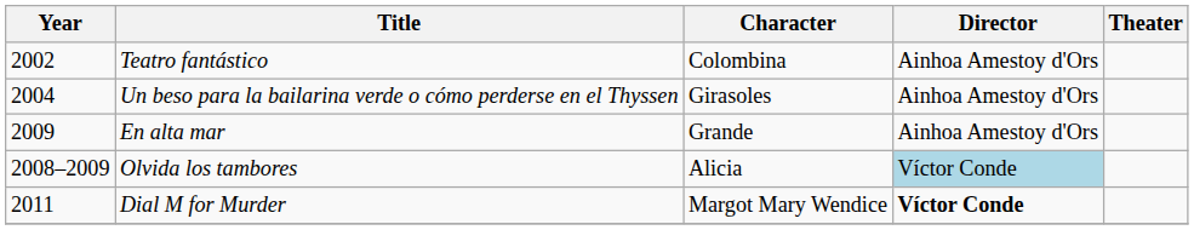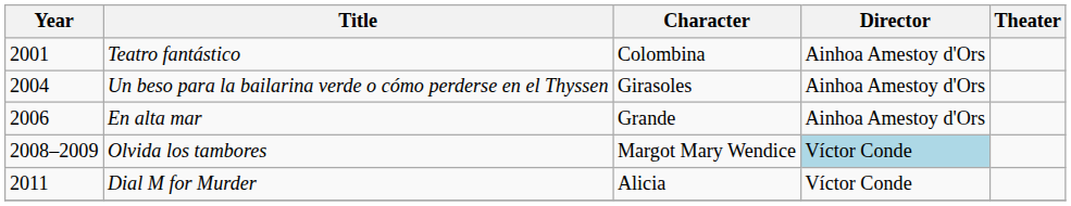 <table class="wikitable" style="font-size: 90%;">
 <tr>
 <th>Year</th>
 <th>Title</th>
 <th>Character</th>
 <th>Director</th>
 <th>Theater</th>
 </tr>
 <tr>
-<td>2002</td>
+<td>2001</td>
 <td><em>Teatro fantástico</em></td>
 <td>Colombina</td>
 <td>Ainhoa Amestoy d'Ors</td>
 <td></td>
 </tr>
 <tr>
 <td>2004</td>
 <td><em>Un beso para la bailarina verde o cómo perderse en el Thyssen</em></td>
 <td>Girasoles</td>
 <td>Ainhoa Amestoy d'Ors</td>
 <td></td>
 </tr>
 <tr>
-<td>2009</td>
+<td>2006</td>
 <td><em>En alta mar</em></td>
 <td>Grande</td>
 <td>Ainhoa Amestoy d'Ors</td>
 <td></td>
 </tr>
 <tr>
 <td>2008–2009</td>
 <td><em>Olvida los tambores</em></td>
-<td>Alicia</td>
+<td>Margot Mary Wendice</td>
 <td style="background: lightblue;">Víctor Conde</td>
 <td></td>
 </tr>
 <tr>
 <td>2011</td>
 <td><em>Dial M for Murder</em></td>
-<td>Margot Mary Wendice</td>
-<td><strong>Víctor Conde</strong></td>
+<td>Alicia</td>
+<td>Víctor Conde</td>
 <td></td>
 </tr>
 <tr>
 </tr>
 </table>
